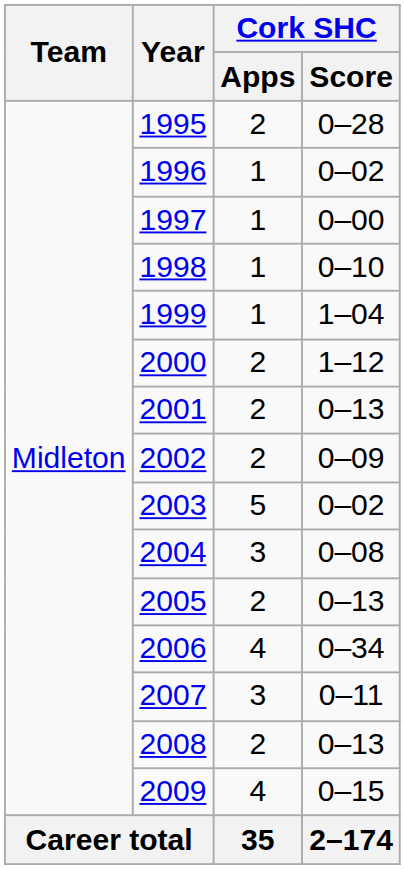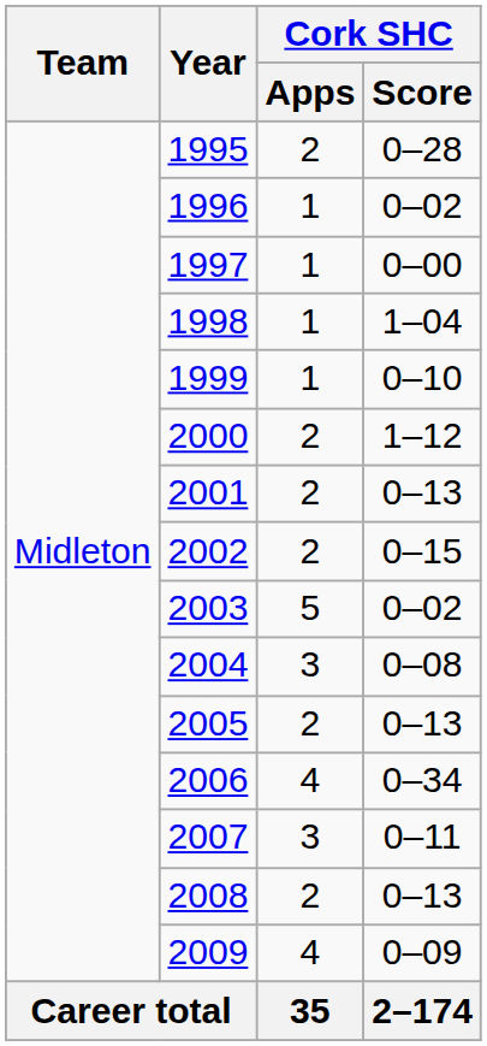 <table class="wikitable" style="text-align:center">
 <tr>
 <th rowspan="2">Team</th>
 <th rowspan="2">Year</th>
 <th colspan="2"><a href='#'>Cork SHC</a></th>
 </tr>
 <tr>
 <th>Apps</th>
 <th>Score</th>
 </tr>
 <tr>
 <td rowspan="15"><a href='#'>Midleton</a></td>
 <td><a href='#'>1995</a></td>
 <td>2</td>
 <td>0–28</td>
 </tr>
 <tr>
 <td><a href='#'>1996</a></td>
 <td>1</td>
 <td>0–02</td>
 </tr>
 <tr>
 <td><a href='#'>1997</a></td>
 <td>1</td>
 <td>0–00</td>
 </tr>
 <tr>
 <td><a href='#'>1998</a></td>
 <td>1</td>
-<td>0–10</td>
+<td>1–04</td>
 </tr>
 <tr>
 <td><a href='#'>1999</a></td>
 <td>1</td>
-<td>1–04</td>
+<td>0–10</td>
 </tr>
 <tr>
 <td><a href='#'>2000</a></td>
 <td>2</td>
 <td>1–12</td>
 </tr>
 <tr>
 <td><a href='#'>2001</a></td>
 <td>2</td>
 <td>0–13</td>
 </tr>
 <tr>
 <td><a href='#'>2002</a></td>
 <td>2</td>
-<td>0–09</td>
+<td>0–15</td>
 </tr>
 <tr>
 <td><a href='#'>2003</a></td>
 <td>5</td>
 <td>0–02</td>
 </tr>
 <tr>
 <td><a href='#'>2004</a></td>
 <td>3</td>
 <td>0–08</td>
 </tr>
 <tr>
 <td><a href='#'>2005</a></td>
 <td>2</td>
 <td>0–13</td>
 </tr>
 <tr>
 <td><a href='#'>2006</a></td>
 <td>4</td>
 <td>0–34</td>
 </tr>
 <tr>
 <td><a href='#'>2007</a></td>
 <td>3</td>
 <td>0–11</td>
 </tr>
 <tr>
 <td><a href='#'>2008</a></td>
 <td>2</td>
 <td>0–13</td>
 </tr>
 <tr>
 <td><a href='#'>2009</a></td>
 <td>4</td>
-<td>0–15</td>
+<td>0–09</td>
 </tr>
 <tr>
 <th colspan="2">Career total</th>
 <th>35</th>
 <th>2–174</th>
 </tr>
 </table>
